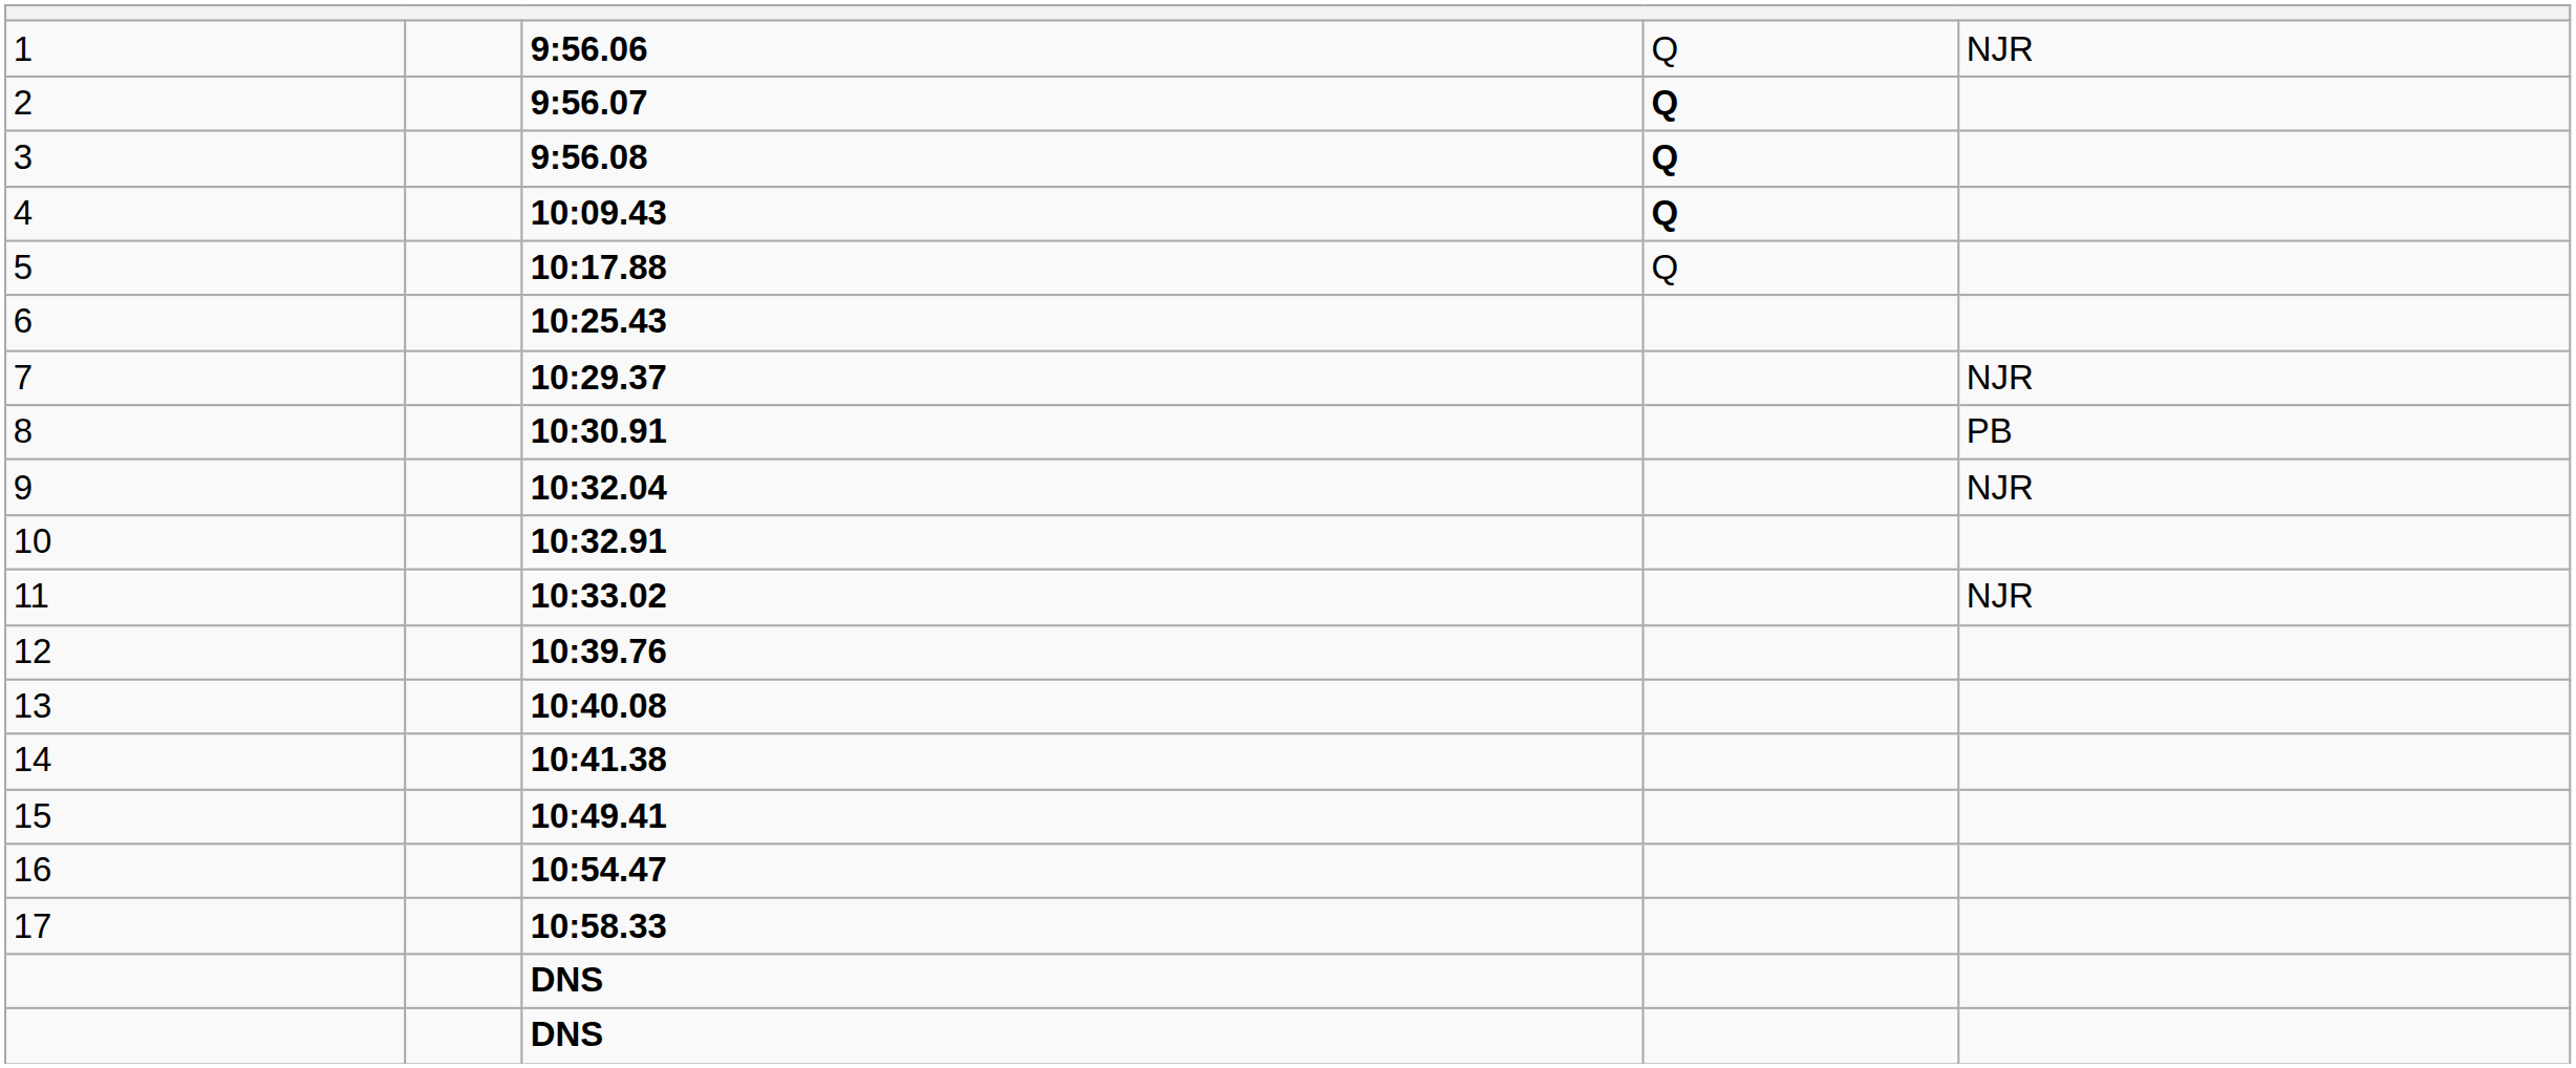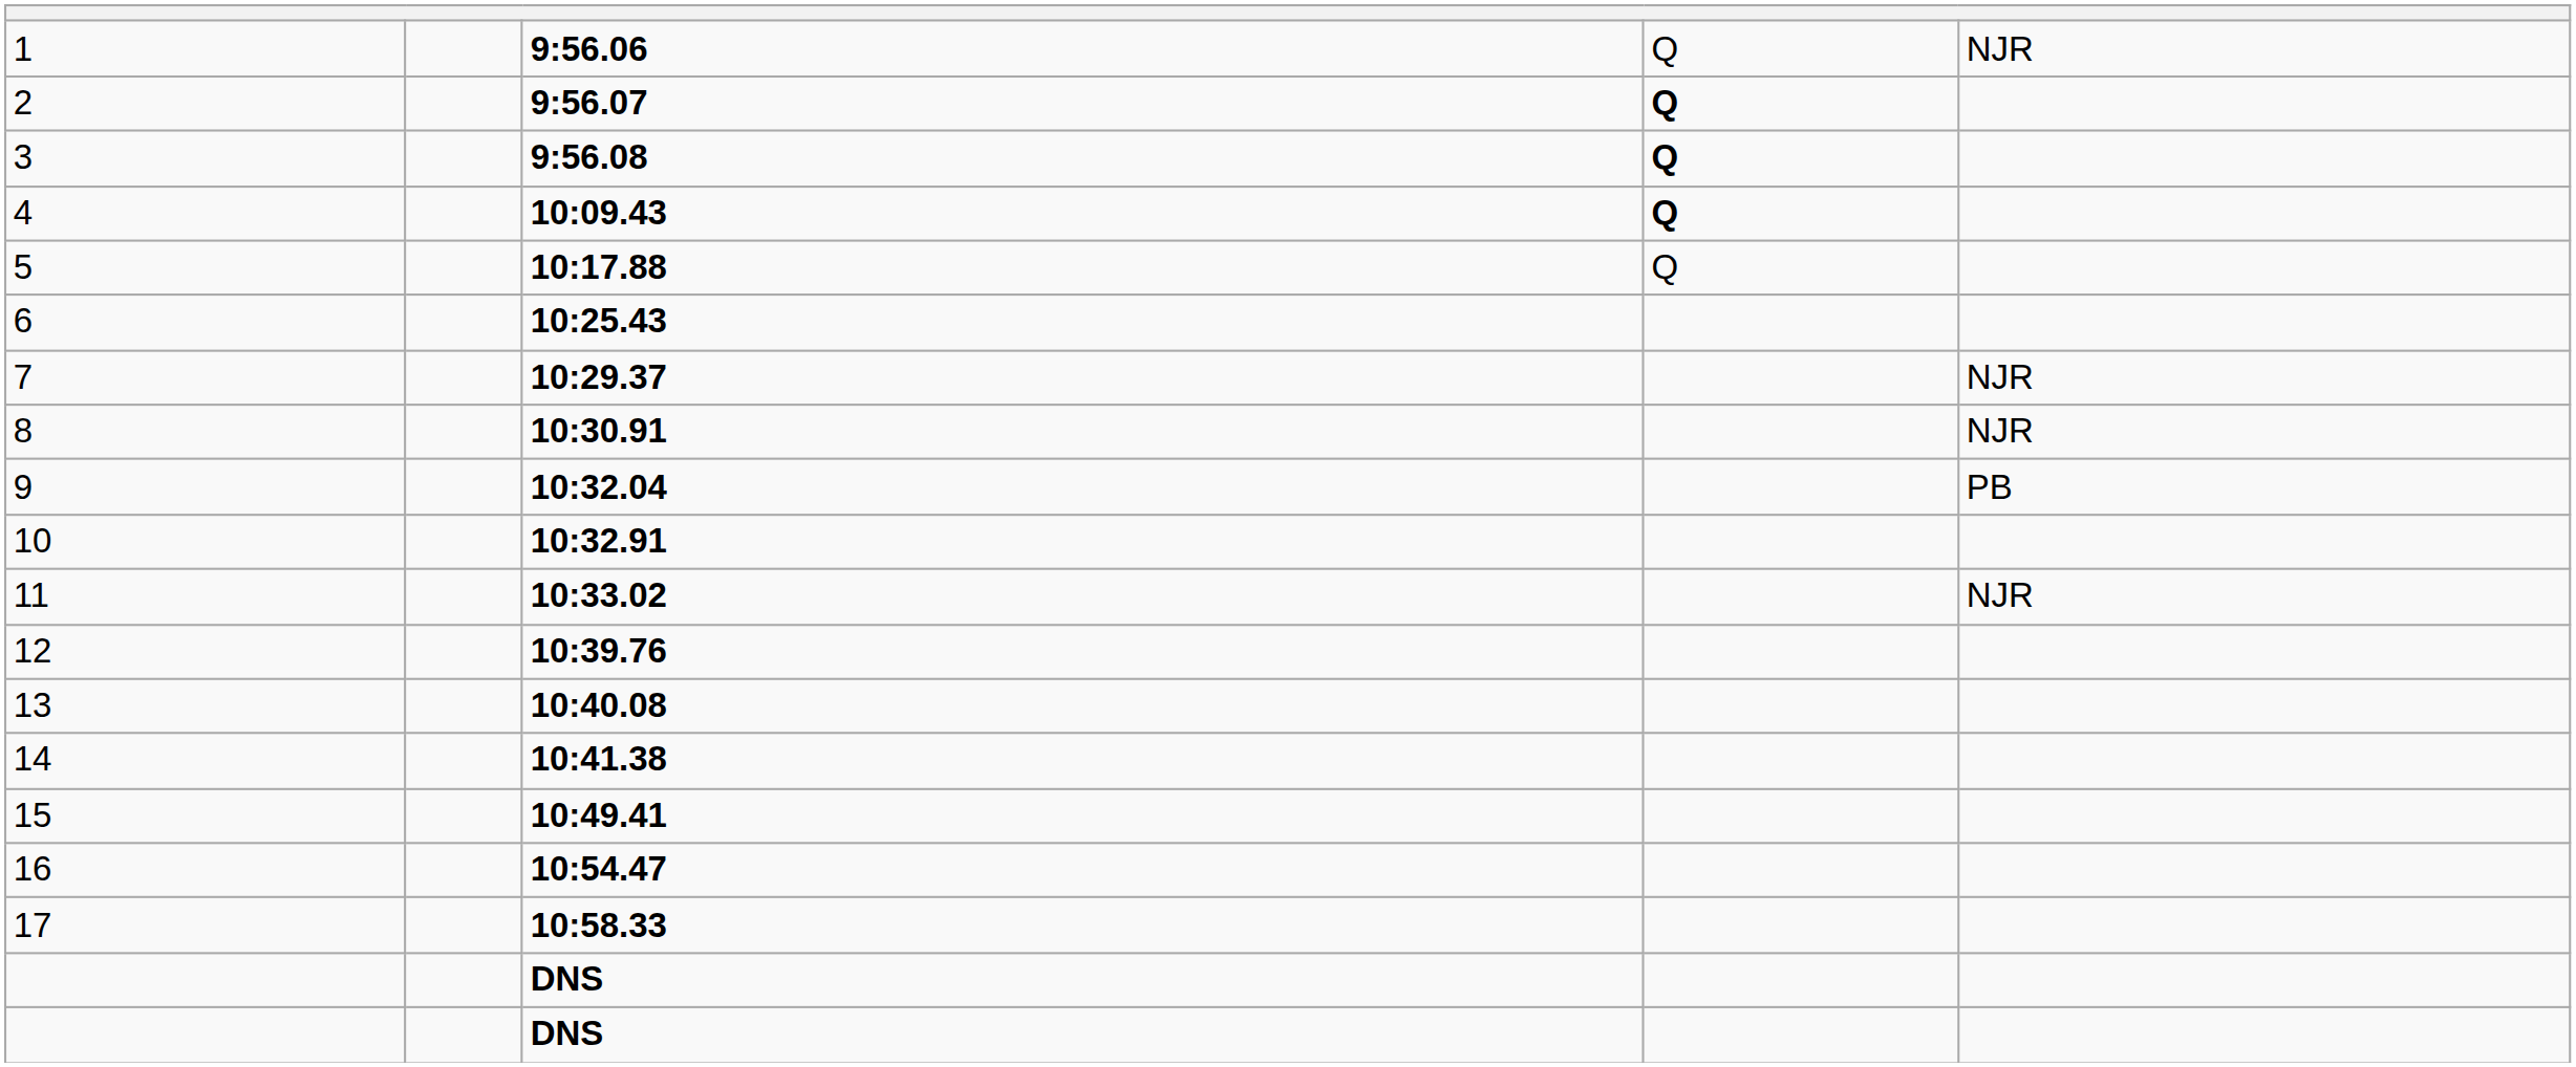 <table class="wikitable" width=75%>
 <tr>
 <th colspan="5"></th>
 </tr>
 <tr>
 <td>1</td>
 <td></td>
 <td><strong>9:56.06</strong></td>
 <td>Q</td>
 <td>NJR</td>
 </tr>
 <tr>
 <td>2</td>
 <td></td>
 <td><strong>9:56.07</strong></td>
 <td><strong>Q</strong></td>
 <td></td>
 </tr>
 <tr>
 <td>3</td>
 <td></td>
 <td><strong>9:56.08</strong></td>
 <td><strong>Q</strong></td>
 <td></td>
 </tr>
 <tr>
 <td>4</td>
 <td></td>
 <td><strong>10:09.43</strong></td>
 <td><strong>Q</strong></td>
 <td></td>
 </tr>
 <tr>
 <td>5</td>
 <td></td>
 <td><strong>10:17.88</strong></td>
 <td>Q</td>
 <td></td>
 </tr>
 <tr>
 <td>6</td>
 <td></td>
 <td><strong>10:25.43</strong></td>
 <td></td>
 <td></td>
 </tr>
 <tr>
 <td>7</td>
 <td></td>
 <td><strong>10:29.37</strong></td>
 <td></td>
 <td>NJR</td>
 </tr>
 <tr>
 <td>8</td>
 <td></td>
 <td><strong>10:30.91</strong></td>
 <td></td>
-<td>PB</td>
+<td>NJR</td>
 </tr>
 <tr>
 <td>9</td>
 <td></td>
 <td><strong>10:32.04</strong></td>
 <td></td>
-<td>NJR</td>
+<td>PB</td>
 </tr>
 <tr>
 <td>10</td>
 <td></td>
 <td><strong>10:32.91</strong></td>
 <td></td>
 <td></td>
 </tr>
 <tr>
 <td>11</td>
 <td></td>
 <td><strong>10:33.02</strong></td>
 <td></td>
 <td>NJR</td>
 </tr>
 <tr>
 <td>12</td>
 <td></td>
 <td><strong>10:39.76</strong></td>
 <td></td>
 <td></td>
 </tr>
 <tr>
 <td>13</td>
 <td></td>
 <td><strong>10:40.08</strong></td>
 <td></td>
 <td></td>
 </tr>
 <tr>
 <td>14</td>
 <td></td>
 <td><strong>10:41.38</strong></td>
 <td></td>
 <td></td>
 </tr>
 <tr>
 <td>15</td>
 <td></td>
 <td><strong>10:49.41</strong></td>
 <td></td>
 <td></td>
 </tr>
 <tr>
 <td>16</td>
 <td></td>
 <td><strong>10:54.47</strong></td>
 <td></td>
 <td></td>
 </tr>
 <tr>
 <td>17</td>
 <td></td>
 <td><strong>10:58.33</strong></td>
 <td></td>
 <td></td>
 </tr>
 <tr>
 <td></td>
 <td></td>
 <td><strong>DNS</strong></td>
 <td></td>
 <td></td>
 </tr>
 <tr>
 <td></td>
 <td></td>
 <td><strong>DNS</strong></td>
 <td></td>
 <td></td>
 </tr>
 </table>
